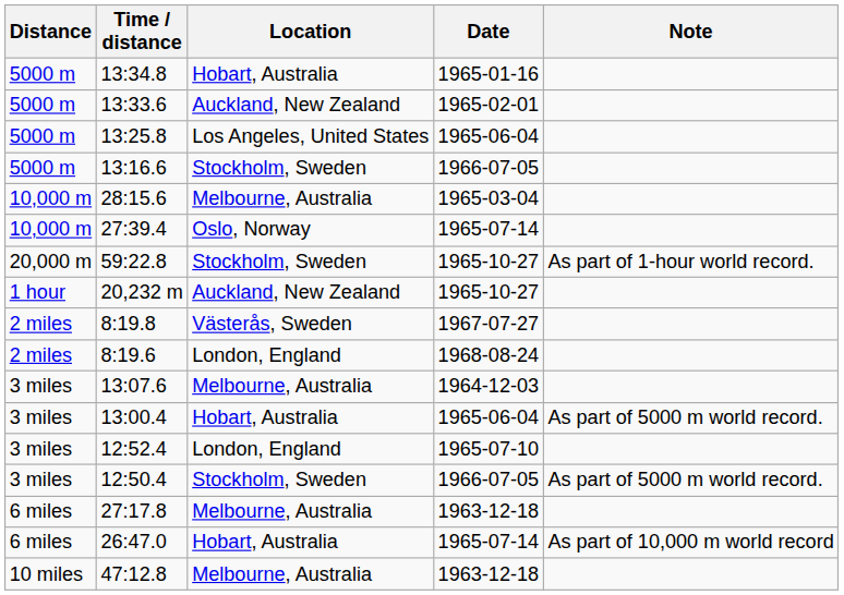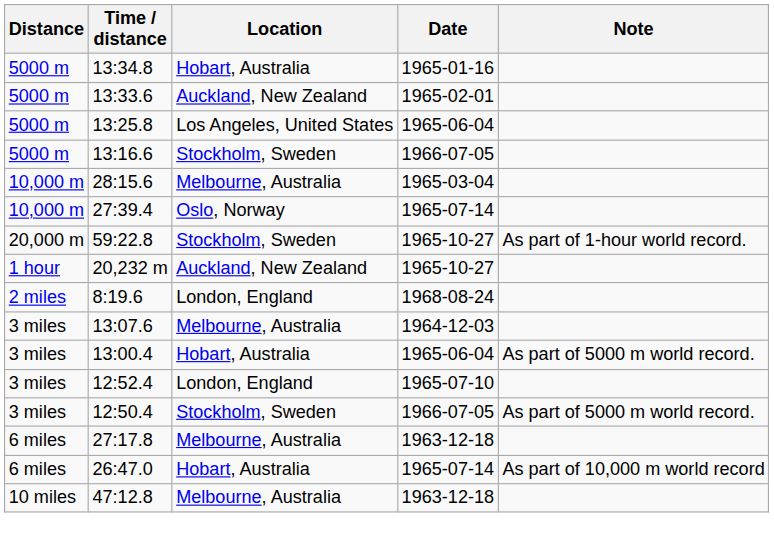 <table class="wikitable" border="1">
 <tr>
 <th>Distance</th>
 <th>Time / <br> distance</th>
 <th>Location</th>
 <th>Date</th>
 <th>Note</th>
 </tr>
 <tr>
 <td><a href='#'>5000 m</a></td>
 <td>13:34.8</td>
 <td><a href='#'>Hobart</a>, Australia</td>
 <td>1965-01-16</td>
 <td></td>
 </tr>
 <tr>
 <td><a href='#'>5000 m</a></td>
 <td>13:33.6</td>
 <td><a href='#'>Auckland</a>, New Zealand</td>
 <td>1965-02-01</td>
 <td></td>
 </tr>
 <tr>
 <td><a href='#'>5000 m</a></td>
 <td>13:25.8</td>
 <td>Los Angeles, United States</td>
 <td>1965-06-04</td>
 <td></td>
 </tr>
 <tr>
 <td><a href='#'>5000 m</a></td>
 <td>13:16.6</td>
 <td><a href='#'>Stockholm</a>, Sweden</td>
 <td>1966-07-05</td>
 <td></td>
 </tr>
 <tr>
 <td><a href='#'>10,000 m</a></td>
 <td>28:15.6</td>
 <td><a href='#'>Melbourne</a>, Australia</td>
 <td>1965-03-04</td>
 <td></td>
 </tr>
 <tr>
 <td><a href='#'>10,000 m</a></td>
 <td>27:39.4</td>
 <td><a href='#'>Oslo</a>, Norway</td>
 <td>1965-07-14</td>
 <td></td>
 </tr>
 <tr>
 <td>20,000 m</td>
 <td>59:22.8</td>
 <td><a href='#'>Stockholm</a>, Sweden</td>
 <td>1965-10-27</td>
 <td>As part of 1-hour world record.</td>
 </tr>
 <tr>
 <td><a href='#'>1 hour</a></td>
 <td>20,232 m</td>
 <td><a href='#'>Auckland</a>, New Zealand</td>
 <td>1965-10-27</td>
 <td></td>
 </tr>
 <tr>
 <td><a href='#'>2 miles</a></td>
-<td>8:19.8</td>
-<td><a href='#'>Västerås</a>, Sweden</td>
-<td>1967-07-27</td>
-<td></td>
-</tr>
-<tr>
-<td><a href='#'>2 miles</a></td>
 <td>8:19.6</td>
 <td>London, England</td>
 <td>1968-08-24</td>
 <td></td>
 </tr>
 <tr>
 <td>3 miles</td>
 <td>13:07.6</td>
 <td><a href='#'>Melbourne</a>, Australia</td>
 <td>1964-12-03</td>
 <td></td>
 </tr>
 <tr>
 <td>3 miles</td>
 <td>13:00.4</td>
 <td><a href='#'>Hobart</a>, Australia</td>
 <td>1965-06-04</td>
 <td>As part of 5000 m world record.</td>
 </tr>
 <tr>
 <td>3 miles</td>
 <td>12:52.4</td>
 <td>London, England</td>
 <td>1965-07-10</td>
 <td></td>
 </tr>
 <tr>
 <td>3 miles</td>
 <td>12:50.4</td>
 <td><a href='#'>Stockholm</a>, Sweden</td>
 <td>1966-07-05</td>
 <td>As part of 5000 m world record.</td>
 </tr>
 <tr>
 <td>6 miles</td>
 <td>27:17.8</td>
 <td><a href='#'>Melbourne</a>, Australia</td>
 <td>1963-12-18</td>
 <td></td>
 </tr>
 <tr>
 <td>6 miles</td>
 <td>26:47.0</td>
 <td><a href='#'>Hobart</a>, Australia</td>
 <td>1965-07-14</td>
 <td>As part of 10,000 m world record</td>
 </tr>
 <tr>
 <td>10 miles</td>
 <td>47:12.8</td>
 <td><a href='#'>Melbourne</a>, Australia</td>
 <td>1963-12-18</td>
 <td></td>
 </tr>
 </table>
